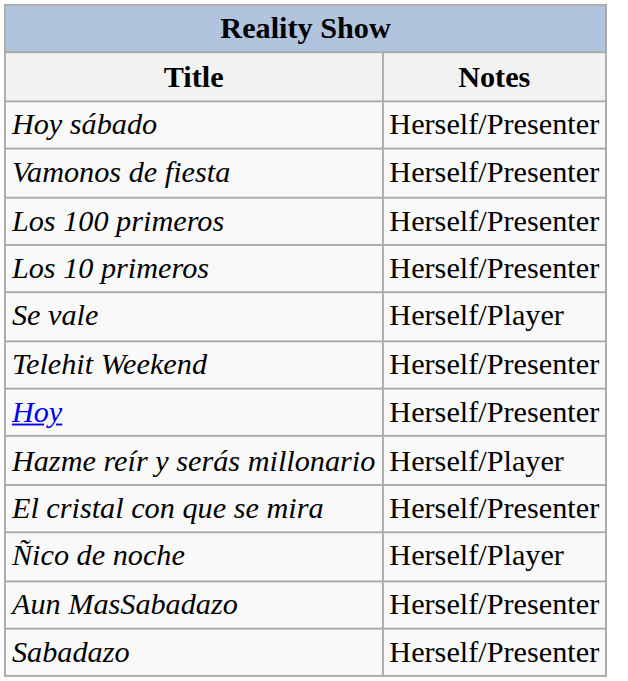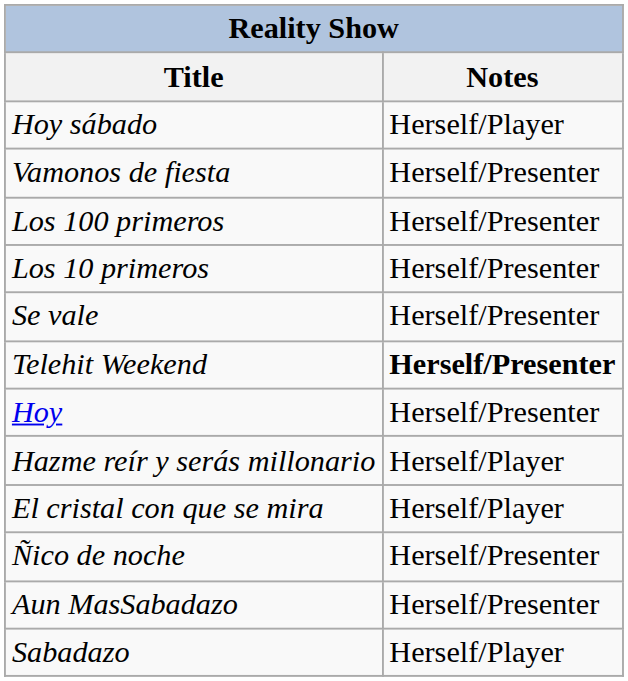 <table class="wikitable">
 <tr>
 <th colspan="5" style="background:LightSteelBlue;">Reality Show</th>
 </tr>
 <tr>
 <th>Title</th>
 <th>Notes</th>
 </tr>
 <tr>
 <td><em>Hoy sábado</em></td>
-<td>Herself/Presenter</td>
+<td>Herself/Player</td>
 </tr>
 <tr>
 <td><em>Vamonos de fiesta</em></td>
 <td>Herself/Presenter</td>
 </tr>
 <tr>
 <td><em>Los 100 primeros</em></td>
 <td>Herself/Presenter</td>
 </tr>
 <tr>
 <td><em>Los 10 primeros</em></td>
 <td>Herself/Presenter</td>
 </tr>
 <tr>
 <td><em>Se vale</em></td>
-<td>Herself/Player</td>
+<td>Herself/Presenter</td>
 </tr>
 <tr>
 <td><em>Telehit Weekend</em></td>
-<td>Herself/Presenter</td>
+<td><strong>Herself/Presenter</strong></td>
 </tr>
 <tr>
 <td><em><a href='#'>Hoy</a></em></td>
 <td>Herself/Presenter</td>
 </tr>
 <tr>
 <td><em>Hazme reír y serás millonario</em></td>
 <td>Herself/Player</td>
 </tr>
 <tr>
 <td><em>El cristal con que se mira</em></td>
-<td>Herself/Presenter</td>
+<td>Herself/Player</td>
 </tr>
 <tr>
 <td><em>Ñico de noche</em></td>
-<td>Herself/Player</td>
+<td>Herself/Presenter</td>
 </tr>
 <tr>
 <td><em> Aun MasSabadazo</em></td>
 <td>Herself/Presenter</td>
 </tr>
 <tr>
 <td><em>Sabadazo</em></td>
-<td>Herself/Presenter</td>
+<td>Herself/Player</td>
 </tr>
 </table>
